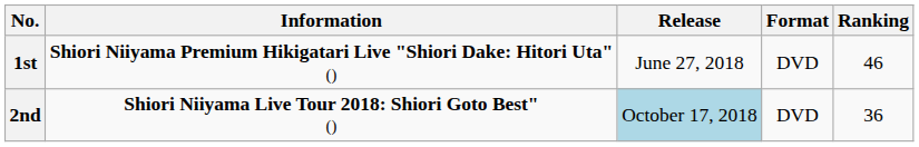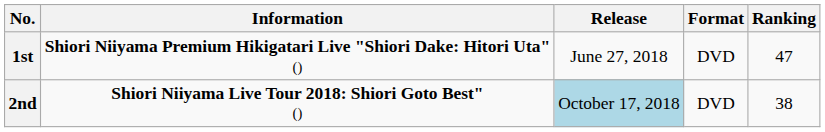 <table class="wikitable">
 <tr>
 <th>No.</th>
 <th>Information</th>
 <th>Release</th>
 <th>Format</th>
 <th>Ranking</th>
 </tr>
 <tr>
 <th>1st</th>
 <td align="center"><strong>Shiori Niiyama Premium Hikigatari Live "Shiori Dake: Hitori Uta"</strong><br><small>()</small></td>
 <td align="center">June 27, 2018</td>
 <td align="center">DVD</td>
-<td align="center">46</td>
+<td align="center">47</td>
 </tr>
 <tr>
 <th>2nd</th>
 <td align="center"><strong>Shiori Niiyama Live Tour 2018: Shiori Goto Best"</strong><br><small>()</small></td>
 <td align="center" style="background: lightblue;">October 17, 2018</td>
 <td align="center">DVD</td>
-<td align="center">36</td>
+<td align="center">38</td>
 </tr>
 </table>
